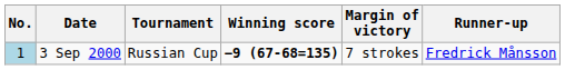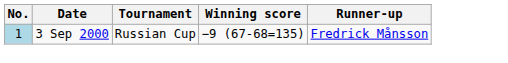 <table class="wikitable" style="font-size:95%;">
 <tr>
 <th>No.</th>
 <th>Date</th>
 <th>Tournament</th>
 <th>Winning score</th>
-<th>Margin of<br>victory</th>
 <th>Runner-up</th>
 </tr>
 <tr>
 <td align=center style="background: lightblue;">1</td>
 <td align=right>3 Sep <a href='#'>2000</a></td>
 <td>Russian Cup</td>
-<td><strong>−9 (67-68=135)</strong></td>
-<td>7 strokes</td>
+<td>−9 (67-68=135)</td>
 <td> <a href='#'>Fredrick Månsson</a></td>
 </tr>
 </table>
